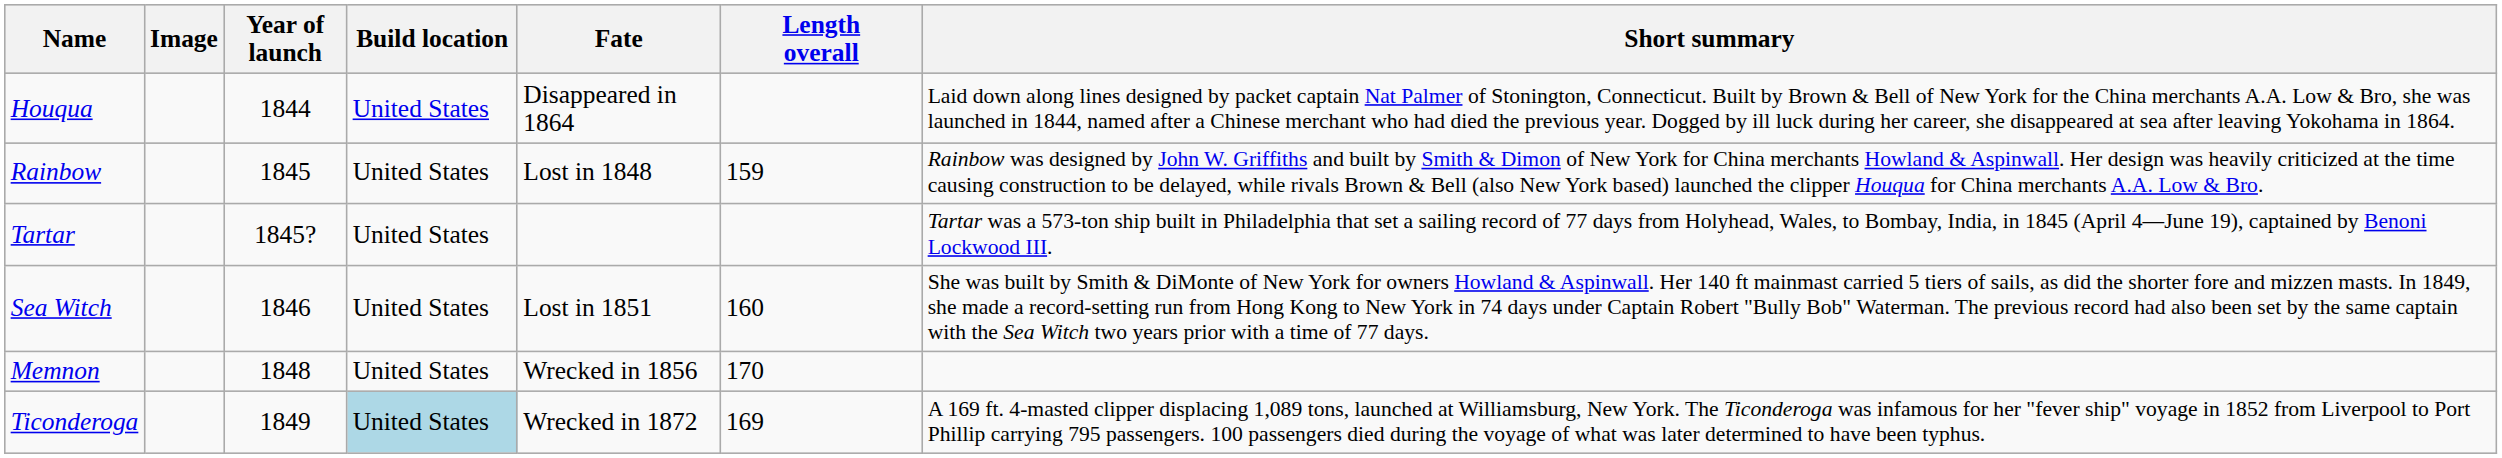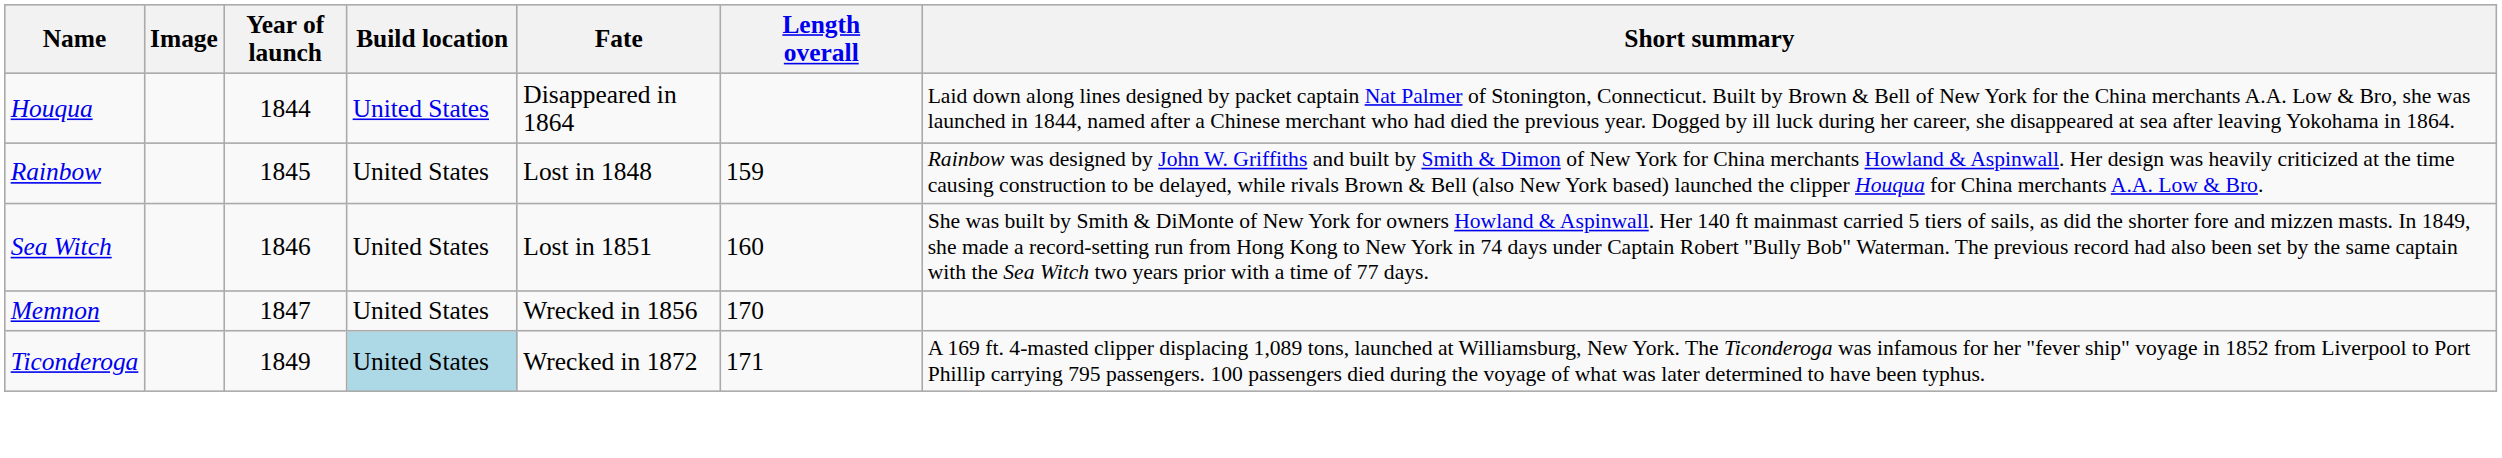 <table class="sortable wikitable">
 <tr>
 <th>Name</th>
 <th class="unsortable">Image</th>
 <th width=70pt>Year of launch</th>
 <th width=100pt>Build location</th>
 <th width=120pt>Fate</th>
 <th width=120pt><a href='#'>Length<br>overall</a> </th>
 <th class="unsortable">Short summary</th>
 </tr>
 <tr>
 <td><a href='#'><em>Houqua</em></a></td>
 <td></td>
 <td align="center">1844</td>
 <td><a href='#'>United States</a><br></td>
 <td>Disappeared in 1864</td>
 <td></td>
 <td style="font-size: 85%">Laid down along lines designed by packet captain <a href='#'>Nat Palmer</a> of Stonington, Connecticut. Built by Brown & Bell of New York for the China merchants A.A. Low & Bro, she was launched in 1844, named after a Chinese merchant who had died the previous year. Dogged by ill luck during her career, she disappeared at sea after leaving Yokohama in 1864.</td>
 </tr>
 <tr>
 <td><a href='#'><em>Rainbow</em></a></td>
 <td></td>
 <td align="center">1845</td>
 <td>United States<br></td>
 <td>Lost in 1848</td>
 <td><span>159</span> </td>
 <td style="font-size: 85%"><em>Rainbow</em> was designed by <a href='#'>John W. Griffiths</a> and built by <a href='#'>Smith & Dimon</a> of New York for China merchants <a href='#'>Howland & Aspinwall</a>. Her design was heavily criticized at the time causing construction to be delayed, while rivals Brown & Bell (also New York based) launched the clipper <em><a href='#'>Houqua</a></em> for China merchants <a href='#'>A.A. Low & Bro</a>.</td>
 </tr>
 <tr>
-<td><a href='#'><em>Tartar</em></a></td>
-<td></td>
-<td align="center">1845?</td>
-<td>United States<br></td>
-<td></td>
-<td><span></span></td>
-<td style="font-size: 85%"><em>Tartar</em> was a 573-ton ship built in Philadelphia that set a sailing record of 77 days from Holyhead, Wales, to Bombay, India, in 1845 (April 4—June 19), captained by <a href='#'>Benoni Lockwood III</a>.</td>
-</tr>
-<tr>
 <td><a href='#'><em>Sea Witch</em></a></td>
 <td></td>
 <td align="center">1846</td>
 <td>United States<br></td>
 <td>Lost in 1851</td>
 <td><span>160</span> </td>
 <td style="font-size: 85%">She was built by Smith & DiMonte of New York for owners <a href='#'>Howland & Aspinwall</a>. Her 140 ft mainmast carried 5 tiers of sails, as did the shorter fore and mizzen masts. In 1849, she made a record-setting run from Hong Kong to New York in 74 days under Captain Robert "Bully Bob" Waterman. The previous record had also been set by the same captain with the <em>Sea Witch</em> two years prior with a time of 77 days.</td>
 </tr>
 <tr>
 <td><a href='#'><em>Memnon</em></a></td>
 <td></td>
-<td align="center">1848</td>
+<td align="center">1847</td>
 <td>United States<br></td>
 <td>Wrecked in 1856</td>
 <td><span>170</span> </td>
 <td style="font-size: 85%"></td>
 </tr>
 <tr>
 <td><a href='#'><em>Ticonderoga</em></a></td>
 <td></td>
 <td align="center">1849</td>
 <td style="background: lightblue;">United States<br></td>
 <td>Wrecked in 1872</td>
-<td><span>169</span> </td>
+<td><span>171</span> </td>
 <td style="font-size: 85%">A 169 ft. 4-masted clipper displacing 1,089 tons, launched at Williamsburg, New York. The <em>Ticonderoga</em> was infamous for her "fever ship" voyage in 1852 from Liverpool to Port Phillip carrying 795 passengers. 100 passengers died during the voyage of what was later determined to have been typhus.</td>
 </tr>
 </table>
